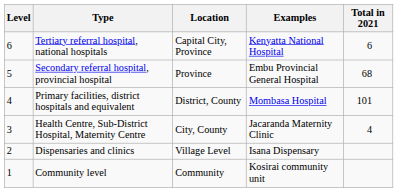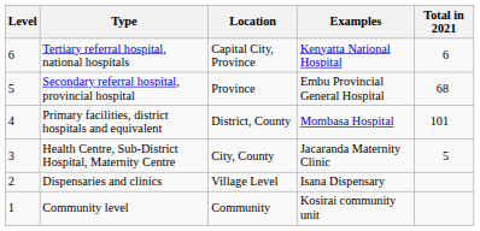 <table class="wikitable">
 <tr>
 <th>Level</th>
 <th>Type</th>
 <th>Location</th>
 <th>Examples</th>
 <th>Total in 2021</th>
 </tr>
 <tr>
 <td>6</td>
 <td><a href='#'>Tertiary referral hospital</a>, national hospitals</td>
 <td>Capital City, Province</td>
 <td><a href='#'>Kenyatta National Hospital</a></td>
 <td style="text-align:right; padding-right: 2em;">6</td>
 </tr>
 <tr>
 <td>5</td>
 <td><a href='#'>Secondary referral hospital</a>, provincial hospital</td>
 <td>Province</td>
 <td>Embu Provincial General Hospital</td>
 <td style="text-align:right; padding-right: 2em;">68</td>
 </tr>
 <tr>
 <td>4</td>
 <td>Primary facilities, district hospitals and equivalent</td>
 <td>District, County</td>
 <td><a href='#'>Mombasa Hospital</a></td>
 <td style="text-align:right; padding-right: 2em;">101</td>
 </tr>
 <tr>
 <td>3</td>
 <td>Health Centre, Sub-District Hospital, Maternity Centre</td>
 <td>City, County</td>
 <td>Jacaranda Maternity Clinic</td>
-<td style="text-align:right; padding-right: 2em;">4</td>
+<td style="text-align:right; padding-right: 2em;">5</td>
 </tr>
 <tr>
 <td>2</td>
 <td>Dispensaries and clinics</td>
 <td>Village Level</td>
 <td>Isana Dispensary</td>
 <td></td>
 </tr>
 <tr>
 <td>1</td>
 <td>Community level</td>
 <td>Community</td>
 <td>Kosirai community unit</td>
 <td></td>
 </tr>
 </table>
